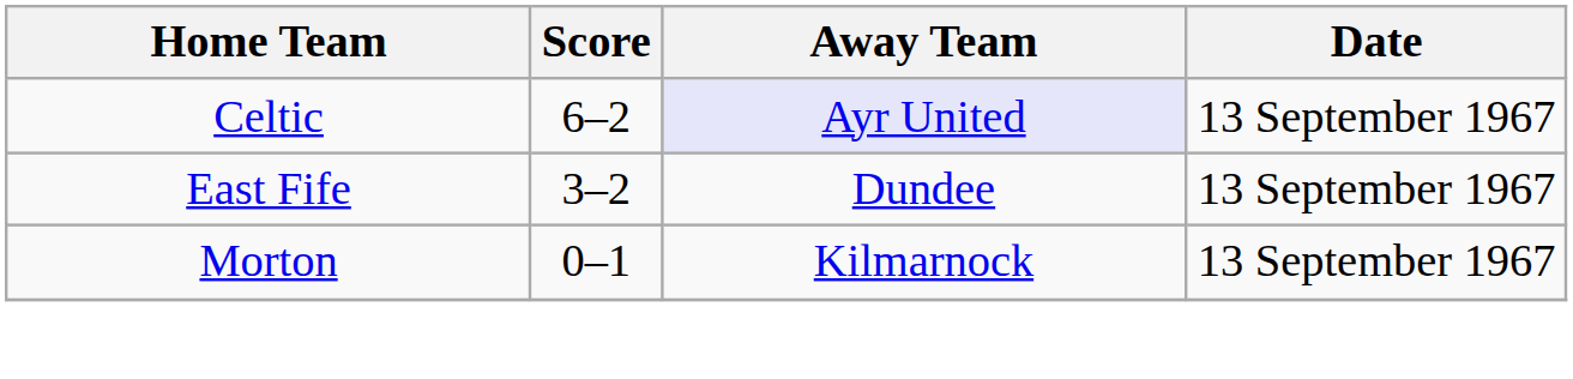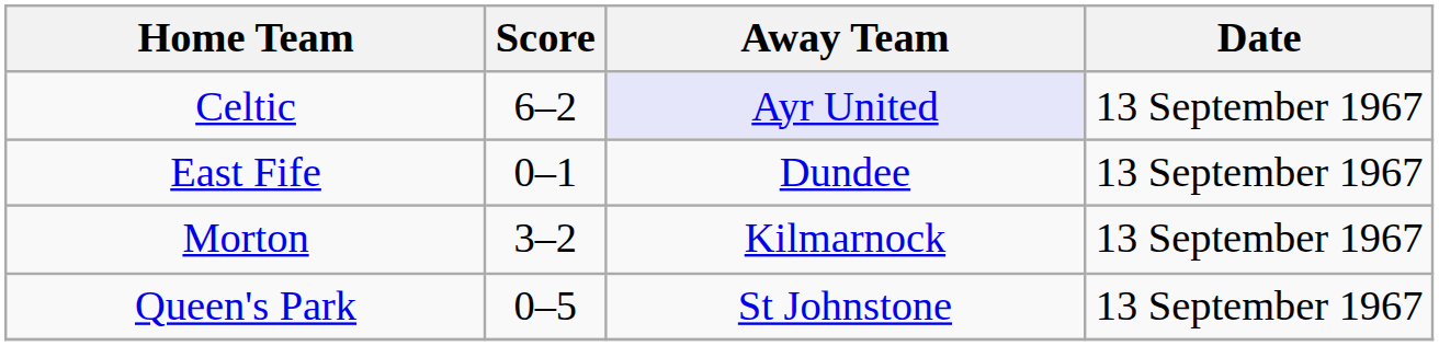 <table class="wikitable" style="text-align:center;">
 <tr>
 <th width=175>Home Team</th>
 <th width=20>Score</th>
 <th width=175>Away Team</th>
 <th width= 125>Date</th>
 </tr>
 <tr>
 <td><a href='#'>Celtic</a></td>
 <td>6–2</td>
 <td style="background: lavender;"><a href='#'>Ayr United</a></td>
 <td>13 September 1967</td>
 </tr>
 <tr>
 <td><a href='#'>East Fife</a></td>
-<td>3–2</td>
+<td>0–1</td>
 <td><a href='#'>Dundee</a></td>
 <td>13 September 1967</td>
 </tr>
 <tr>
 <td><a href='#'>Morton</a></td>
-<td>0–1</td>
+<td>3–2</td>
 <td><a href='#'>Kilmarnock</a></td>
+<td>13 September 1967</td>
+</tr>
+<tr>
+<td><a href='#'>Queen's Park</a></td>
+<td>0–5</td>
+<td><a href='#'>St Johnstone</a></td>
 <td>13 September 1967</td>
 </tr>
 <tr>
 </tr>
 </table>
